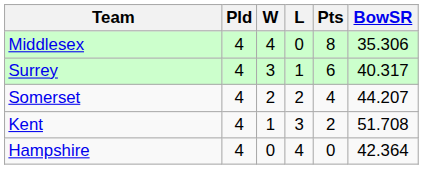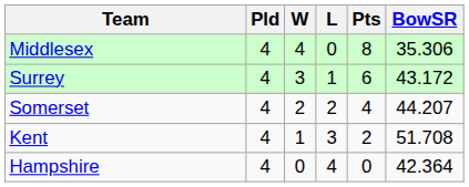 <table class="wikitable" style="text-align: center;">
 <tr>
 <th width=200>Team</th>
 <th width=20>Pld</th>
 <th width=20>W</th>
 <th width=20>L</th>
 <th width=20>Pts</th>
 <th width=60><a href='#'>BowSR</a></th>
 </tr>
 <tr bgcolor="#ccffcc">
 <td align=left><a href='#'>Middlesex</a></td>
 <td>4</td>
 <td>4</td>
 <td>0</td>
 <td>8</td>
 <td>35.306</td>
 </tr>
 <tr bgcolor="#ccffcc">
 <td align=left><a href='#'>Surrey</a></td>
 <td>4</td>
 <td>3</td>
 <td>1</td>
 <td>6</td>
-<td>40.317</td>
+<td>43.172</td>
 </tr>
 <tr>
 <td align=left><a href='#'>Somerset</a></td>
 <td>4</td>
 <td>2</td>
 <td>2</td>
 <td>4</td>
 <td>44.207</td>
 </tr>
 <tr>
 <td align=left><a href='#'>Kent</a></td>
 <td>4</td>
 <td>1</td>
 <td>3</td>
 <td>2</td>
 <td>51.708</td>
 </tr>
 <tr>
 <td align=left><a href='#'>Hampshire</a></td>
 <td>4</td>
 <td>0</td>
 <td>4</td>
 <td>0</td>
 <td>42.364</td>
 </tr>
 </table>
